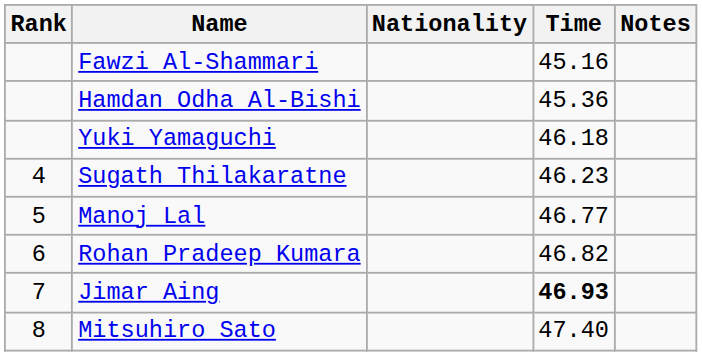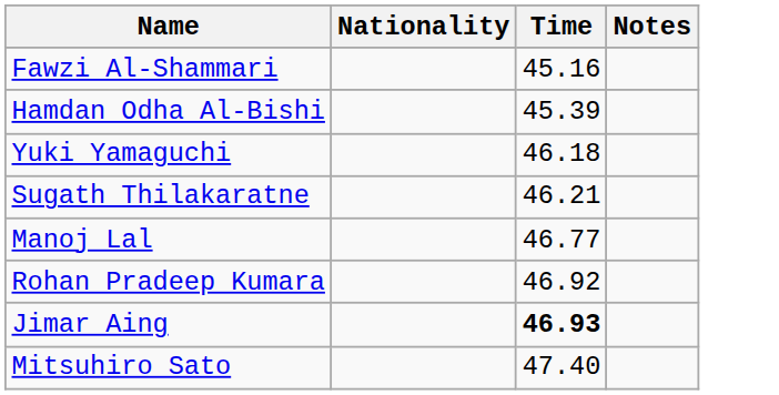 <table class="wikitable sortable" style="text-align:center">
 <tr>
-<th>Rank</th>
 <th>Name</th>
 <th>Nationality</th>
 <th>Time</th>
 <th>Notes</th>
 </tr>
 <tr>
-<td></td>
 <td align=left><a href='#'>Fawzi Al-Shammari</a></td>
 <td align=left></td>
 <td>45.16</td>
 <td></td>
 </tr>
 <tr>
-<td></td>
 <td align=left><a href='#'>Hamdan Odha Al-Bishi</a></td>
 <td align=left></td>
-<td>45.36</td>
+<td>45.39</td>
 <td></td>
 </tr>
 <tr>
-<td></td>
 <td align=left><a href='#'>Yuki Yamaguchi</a></td>
 <td align=left></td>
 <td>46.18</td>
 <td></td>
 </tr>
 <tr>
-<td>4</td>
 <td align=left><a href='#'>Sugath Thilakaratne</a></td>
 <td align=left></td>
-<td>46.23</td>
+<td>46.21</td>
 <td></td>
 </tr>
 <tr>
-<td>5</td>
 <td align=left><a href='#'>Manoj Lal</a></td>
 <td align=left></td>
 <td>46.77</td>
 <td></td>
 </tr>
 <tr>
-<td>6</td>
 <td align=left><a href='#'>Rohan Pradeep Kumara</a></td>
 <td align=left></td>
-<td>46.82</td>
+<td>46.92</td>
 <td></td>
 </tr>
 <tr>
-<td>7</td>
 <td align=left><a href='#'>Jimar Aing</a></td>
 <td align=left></td>
 <td><strong>46.93</strong></td>
 <td></td>
 </tr>
 <tr>
-<td>8</td>
 <td align=left><a href='#'>Mitsuhiro Sato</a></td>
 <td align=left></td>
 <td>47.40</td>
 <td></td>
 </tr>
 </table>
